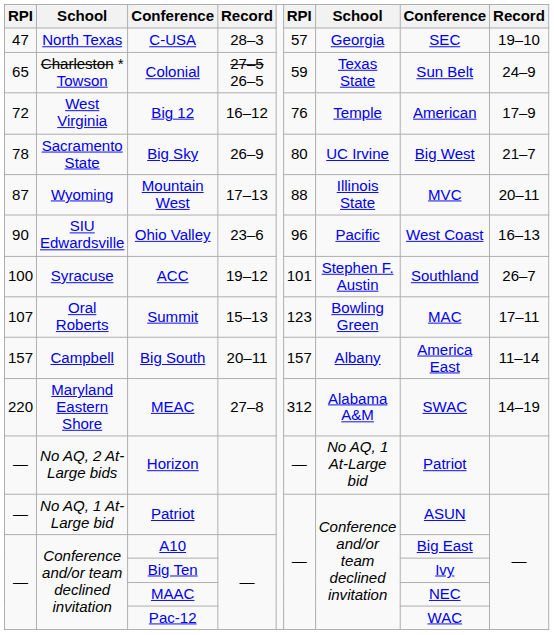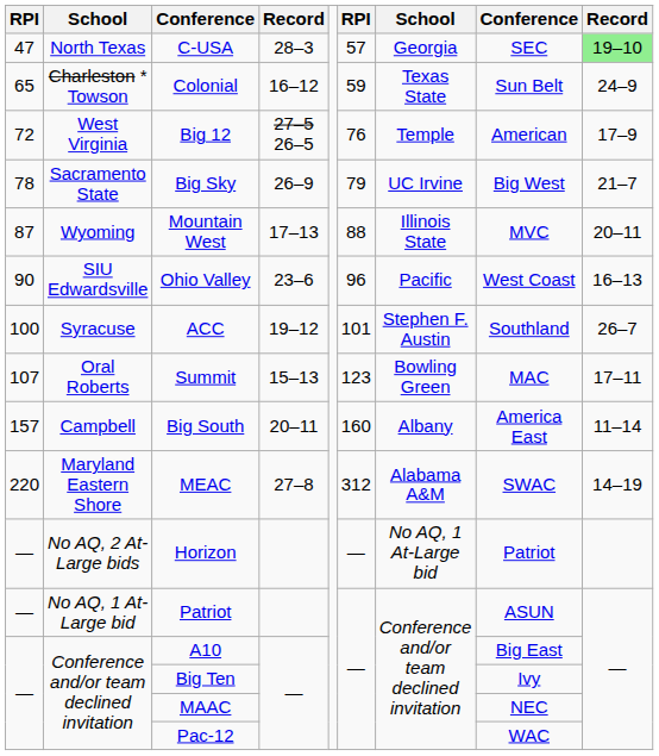 <table class="wikitable sortable" style="width:80%; text-align:center;">
 <tr>
 <th>RPI</th>
 <th>School</th>
 <th>Conference</th>
 <th>Record</th>
 <td rowspan=17></td>
 <th>RPI</th>
 <th>School</th>
 <th>Conference</th>
 <th>Record</th>
 </tr>
 <tr>
 <td>47</td>
 <td><a href='#'>North Texas</a></td>
 <td><a href='#'>C-USA</a></td>
 <td>28–3</td>
 <td>57</td>
 <td><a href='#'>Georgia</a></td>
 <td><a href='#'>SEC</a></td>
-<td>19–10</td>
+<td style="background: lightgreen;">19–10</td>
 </tr>
 <tr>
 <td>65</td>
 <td><s>Charleston</s> *<br><a href='#'>Towson</a></td>
 <td><a href='#'>Colonial</a></td>
-<td><s>27–5</s><br>26–5</td>
+<td>16–12</td>
 <td>59</td>
 <td><a href='#'>Texas State</a></td>
 <td><a href='#'>Sun Belt</a></td>
 <td>24–9</td>
 </tr>
 <tr>
 <td>72</td>
 <td><a href='#'>West Virginia</a></td>
 <td><a href='#'>Big 12</a></td>
-<td>16–12</td>
+<td><s>27–5</s><br>26–5</td>
 <td>76</td>
 <td><a href='#'>Temple</a></td>
 <td><a href='#'>American</a></td>
 <td>17–9</td>
 </tr>
 <tr>
 <td>78</td>
 <td><a href='#'>Sacramento State</a></td>
 <td><a href='#'>Big Sky</a></td>
 <td>26–9</td>
-<td>80</td>
+<td>79</td>
 <td><a href='#'>UC Irvine</a></td>
 <td><a href='#'>Big West</a></td>
 <td>21–7</td>
 </tr>
 <tr>
 <td>87</td>
 <td><a href='#'>Wyoming</a></td>
 <td><a href='#'>Mountain West</a></td>
 <td>17–13</td>
 <td>88</td>
 <td><a href='#'>Illinois State</a></td>
 <td><a href='#'>MVC</a></td>
 <td>20–11</td>
 </tr>
 <tr>
 <td>90</td>
 <td><a href='#'>SIU Edwardsville</a></td>
 <td><a href='#'>Ohio Valley</a></td>
 <td>23–6</td>
 <td>96</td>
 <td><a href='#'>Pacific</a></td>
 <td><a href='#'>West Coast</a></td>
 <td>16–13</td>
 </tr>
 <tr>
 <td>100</td>
 <td><a href='#'>Syracuse</a></td>
 <td><a href='#'>ACC</a></td>
 <td>19–12</td>
 <td>101</td>
 <td><a href='#'>Stephen F. Austin</a></td>
 <td><a href='#'>Southland</a></td>
 <td>26–7</td>
 </tr>
 <tr>
 <td>107</td>
 <td><a href='#'>Oral Roberts</a></td>
 <td><a href='#'>Summit</a></td>
 <td>15–13</td>
 <td>123</td>
 <td><a href='#'>Bowling Green</a></td>
 <td><a href='#'>MAC</a></td>
 <td>17–11</td>
 </tr>
 <tr>
 <td>157</td>
 <td><a href='#'>Campbell</a></td>
 <td><a href='#'>Big South</a></td>
 <td>20–11</td>
-<td>157</td>
+<td>160</td>
 <td><a href='#'>Albany</a></td>
 <td><a href='#'>America East</a></td>
 <td>11–14</td>
 </tr>
 <tr>
 <td>220</td>
 <td><a href='#'>Maryland Eastern Shore</a></td>
 <td><a href='#'>MEAC</a></td>
 <td>27–8</td>
 <td>312</td>
 <td><a href='#'>Alabama A&M</a></td>
 <td><a href='#'>SWAC</a></td>
 <td>14–19</td>
 </tr>
 <tr colspan="2">
 <td>—</td>
 <td><em>No AQ, 2 At-Large bids</em></td>
 <td><a href='#'>Horizon</a></td>
 <td></td>
 <td>—</td>
 <td><em>No AQ, 1 At-Large bid</em></td>
 <td><a href='#'>Patriot</a></td>
 <td></td>
 </tr>
 <tr>
 <td>—</td>
 <td><em>No AQ, 1 At-Large bid</em></td>
 <td><a href='#'>Patriot</a></td>
 <td></td>
 <td rowspan=5 align=center>—</td>
 <td rowspan=5 align=center><em>Conference and/or team<br>declined invitation</em></td>
 <td><a href='#'>ASUN</a></td>
 <td rowspan=5 align=center>—</td>
 </tr>
 <tr>
 <td rowspan=4 align=center>—</td>
 <td rowspan=4 align=center><em>Conference and/or team<br>declined invitation</em></td>
 <td><a href='#'>A10</a></td>
 <td rowspan=4 align=center>—</td>
 <td><a href='#'>Big East</a></td>
 </tr>
 <tr>
 <td><a href='#'>Big Ten</a></td>
 <td><a href='#'>Ivy</a></td>
 </tr>
 <tr>
 <td><a href='#'>MAAC</a></td>
 <td><a href='#'>NEC</a></td>
 </tr>
 <tr>
 <td><a href='#'>Pac-12</a></td>
 <td><a href='#'>WAC</a></td>
 </tr>
 </table>
